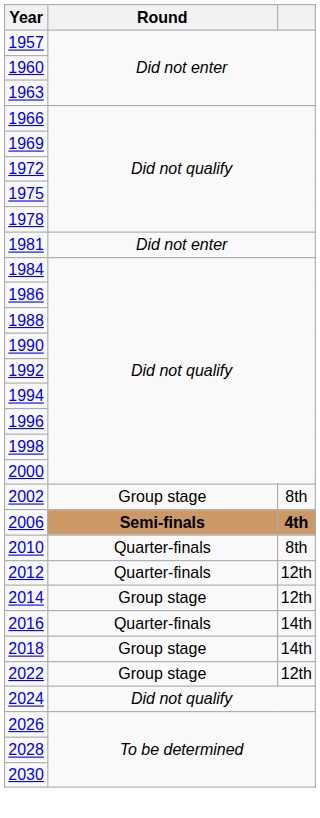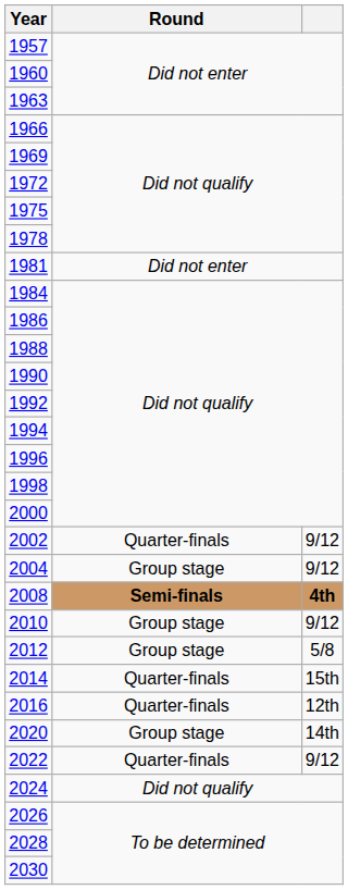 <table class="wikitable" style="text-align: center; font-size:90%">
 <tr>
 <th>Year</th>
 <th style="width:200px">Round</th>
 <th></th>
 </tr>
 <tr>
 <td><a href='#'>1957</a></td>
 <td colspan="2" rowspan="3"><em>Did not enter</em></td>
 </tr>
 <tr>
 <td><a href='#'>1960</a></td>
 </tr>
 <tr>
 <td><a href='#'>1963</a></td>
 </tr>
 <tr>
 <td><a href='#'>1966</a></td>
 <td colspan="2" rowspan="5"><em>Did not qualify</em></td>
 </tr>
 <tr>
 <td><a href='#'>1969</a></td>
 </tr>
 <tr>
 <td><a href='#'>1972</a></td>
 </tr>
 <tr>
 <td><a href='#'>1975</a></td>
 </tr>
 <tr>
 <td><a href='#'>1978</a></td>
 </tr>
 <tr>
 <td><a href='#'>1981</a></td>
 <td colspan="2"><em>Did not enter</em></td>
 </tr>
 <tr>
 <td><a href='#'>1984</a></td>
 <td colspan="2" rowspan="9"><em>Did not qualify</em></td>
 </tr>
 <tr>
 <td><a href='#'>1986</a></td>
 </tr>
 <tr>
 <td><a href='#'>1988</a></td>
 </tr>
 <tr>
 <td><a href='#'>1990</a></td>
 </tr>
 <tr>
 <td><a href='#'>1992</a></td>
 </tr>
 <tr>
 <td><a href='#'>1994</a></td>
 </tr>
 <tr>
 <td><a href='#'>1996</a></td>
 </tr>
 <tr>
 <td><a href='#'>1998</a></td>
 </tr>
 <tr>
 <td><a href='#'>2000</a></td>
 </tr>
 <tr>
 <td><a href='#'>2002</a></td>
-<td>Group stage</td>
-<td>8th</td>
+<td>Quarter-finals</td>
+<td>9/12</td>
 </tr>
 <tr>
-<td><a href='#'>2006</a></td>
+<td><a href='#'>2004</a></td>
+<td>Group stage</td>
+<td>9/12</td>
+</tr>
+<tr>
+<td><a href='#'>2008</a></td>
 <td bgcolor="cc9966"><strong>Semi-finals</strong></td>
 <td bgcolor="cc9966"><strong>4th</strong></td>
 </tr>
 <tr>
 <td><a href='#'>2010</a></td>
-<td>Quarter-finals</td>
-<td>8th</td>
+<td>Group stage</td>
+<td>9/12</td>
 </tr>
 <tr>
 <td><a href='#'>2012</a></td>
+<td>Group stage</td>
+<td>5/8</td>
+</tr>
+<tr>
+<td><a href='#'>2014</a></td>
+<td>Quarter-finals</td>
+<td>15th</td>
+</tr>
+<tr>
+<td><a href='#'>2016</a></td>
 <td>Quarter-finals</td>
 <td>12th</td>
 </tr>
 <tr>
-<td><a href='#'>2014</a></td>
-<td>Group stage</td>
-<td>12th</td>
-</tr>
-<tr>
-<td><a href='#'>2016</a></td>
-<td>Quarter-finals</td>
-<td>14th</td>
-</tr>
-<tr>
-<td><a href='#'>2018</a></td>
+<td><a href='#'>2020</a></td>
 <td>Group stage</td>
 <td>14th</td>
 </tr>
 <tr>
 <td><a href='#'>2022</a></td>
-<td>Group stage</td>
-<td>12th</td>
+<td>Quarter-finals</td>
+<td>9/12</td>
 </tr>
 <tr>
 <td><a href='#'>2024</a></td>
 <td colspan="2"><em>Did not qualify</em></td>
 </tr>
 <tr>
 <td><a href='#'>2026</a></td>
 <td colspan="2" rowspan="3"><em>To be determined</em></td>
 </tr>
 <tr>
 <td><a href='#'>2028</a></td>
 </tr>
 <tr>
 <td><a href='#'>2030</a></td>
 </tr>
 </table>
